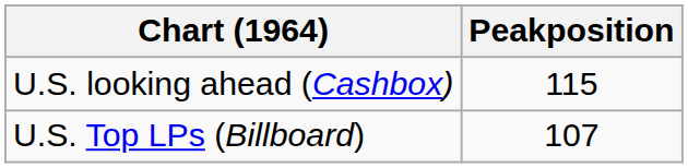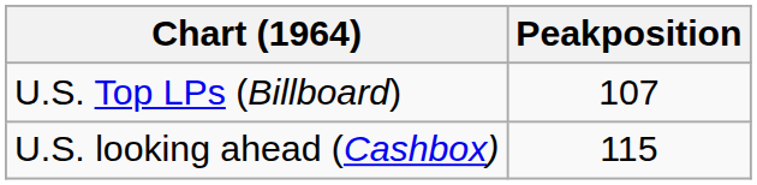 <table class="wikitable">
 <tr>
 <th>Chart (1964)</th>
 <th>Peakposition</th>
 </tr>
 <tr>
+<td>U.S. <a href='#'>Top LPs</a> (<em>Billboard</em>)</td>
+<td align="center">107</td>
+</tr>
+<tr>
 <td>U.S. looking ahead (<em><a href='#'>Cashbox</a>)</em></td>
 <td align="center">115</td>
 </tr>
-<tr>
-<td>U.S. <a href='#'>Top LPs</a> (<em>Billboard</em>)</td>
-<td align="center">107</td>
-</tr>
 </table>
